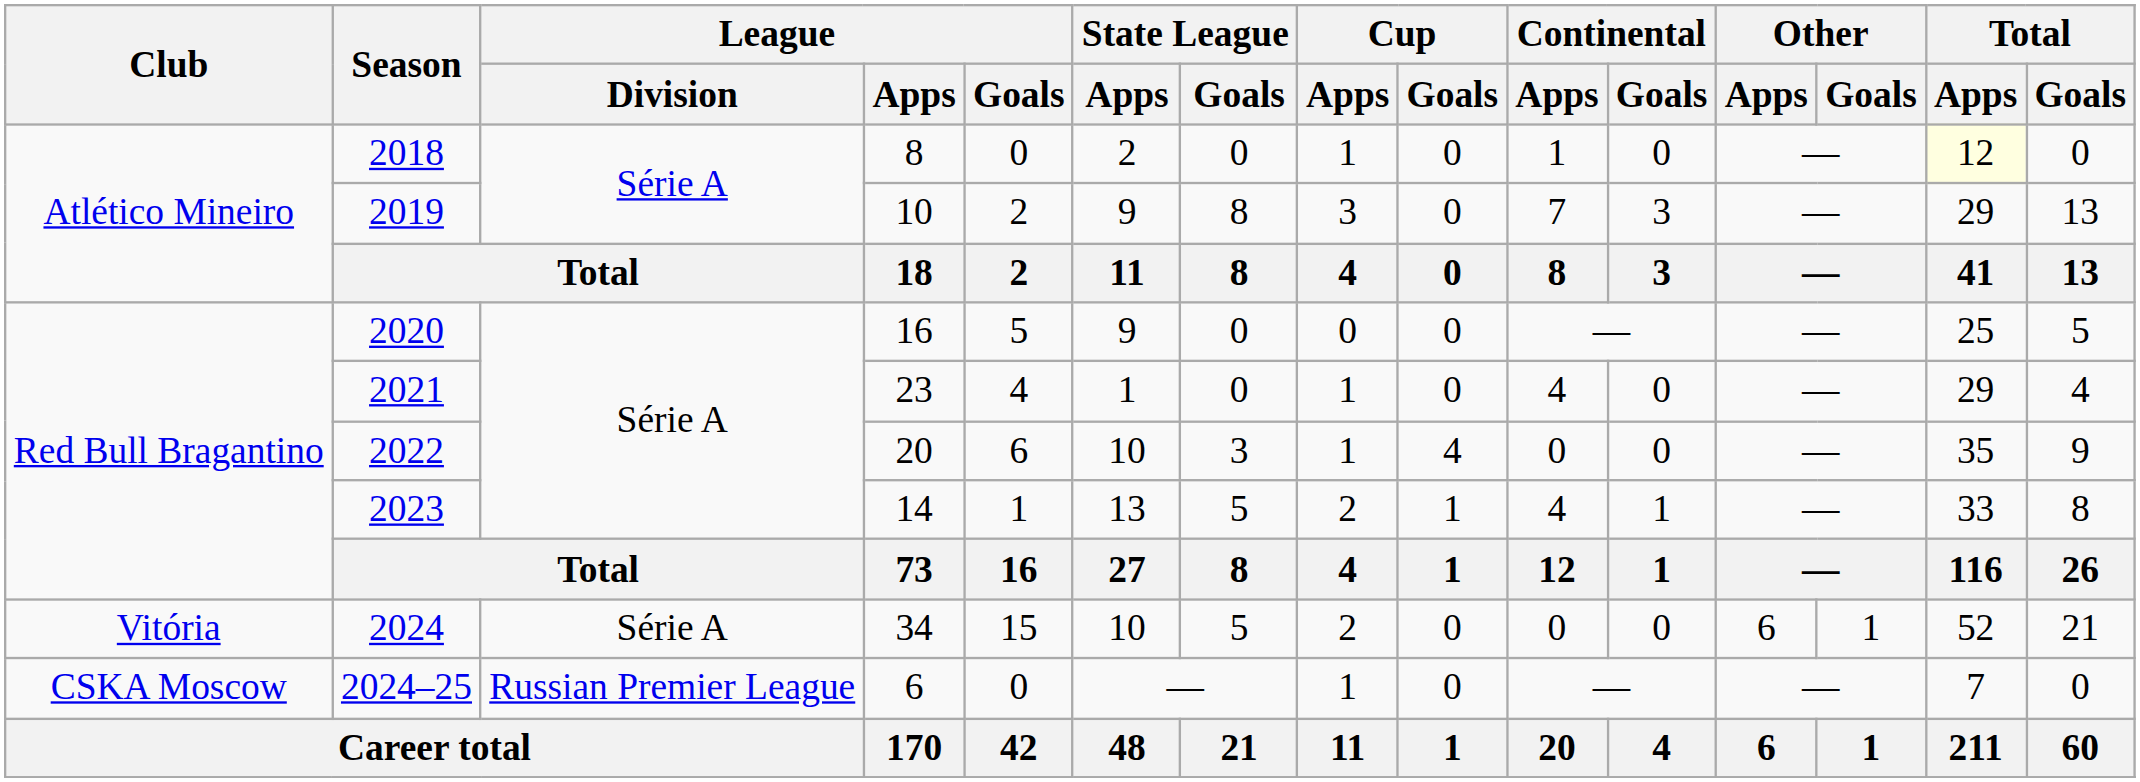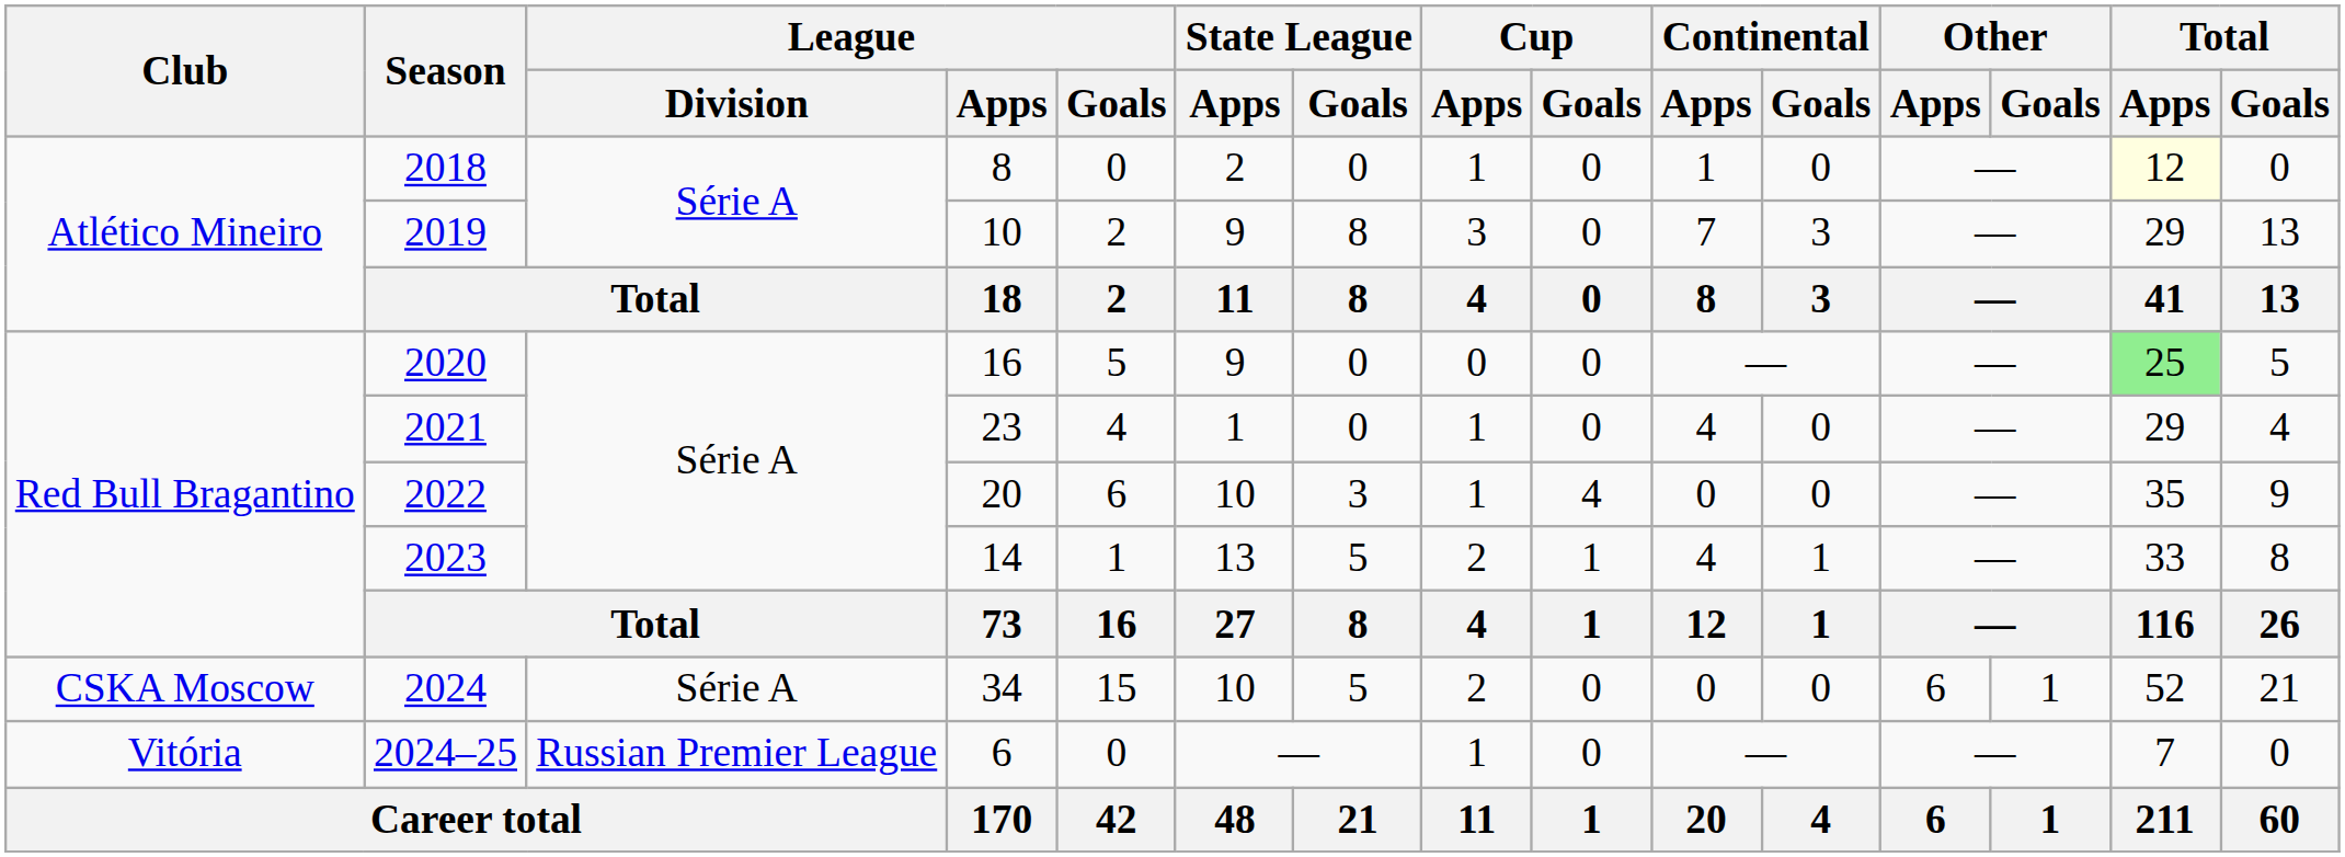 <table class="wikitable" style="text-align: center">
 <tr>
 <th rowspan="2">Club</th>
 <th rowspan="2">Season</th>
 <th colspan="3">League</th>
 <th colspan="2">State League</th>
 <th colspan="2">Cup</th>
 <th colspan="2">Continental</th>
 <th colspan="2">Other</th>
 <th colspan="2">Total</th>
 </tr>
 <tr>
 <th>Division</th>
 <th>Apps</th>
 <th>Goals</th>
 <th>Apps</th>
 <th>Goals</th>
 <th>Apps</th>
 <th>Goals</th>
 <th>Apps</th>
 <th>Goals</th>
 <th>Apps</th>
 <th>Goals</th>
 <th>Apps</th>
 <th>Goals</th>
 </tr>
 <tr>
 <td rowspan="3"><a href='#'>Atlético Mineiro</a></td>
 <td><a href='#'>2018</a></td>
 <td rowspan="2"><a href='#'>Série A</a></td>
 <td>8</td>
 <td>0</td>
 <td>2</td>
 <td>0</td>
 <td>1</td>
 <td>0</td>
 <td>1</td>
 <td>0</td>
 <td colspan="2">—</td>
 <td style="background: lightyellow;">12</td>
 <td>0</td>
 </tr>
 <tr>
 <td><a href='#'>2019</a></td>
 <td>10</td>
 <td>2</td>
 <td>9</td>
 <td>8</td>
 <td>3</td>
 <td>0</td>
 <td>7</td>
 <td>3</td>
 <td colspan="2">—</td>
 <td>29</td>
 <td>13</td>
 </tr>
 <tr>
 <th colspan="2">Total</th>
 <th>18</th>
 <th>2</th>
 <th>11</th>
 <th>8</th>
 <th>4</th>
 <th>0</th>
 <th>8</th>
 <th>3</th>
 <th colspan="2">—</th>
 <th>41</th>
 <th>13</th>
 </tr>
 <tr>
 <td rowspan="5"><a href='#'>Red Bull Bragantino</a></td>
 <td><a href='#'>2020</a></td>
 <td rowspan="4">Série A</td>
 <td>16</td>
 <td>5</td>
 <td>9</td>
 <td>0</td>
 <td>0</td>
 <td>0</td>
 <td colspan="2">—</td>
 <td colspan="2">—</td>
-<td>25</td>
+<td style="background: lightgreen;">25</td>
 <td>5</td>
 </tr>
 <tr>
 <td><a href='#'>2021</a></td>
 <td>23</td>
 <td>4</td>
 <td>1</td>
 <td>0</td>
 <td>1</td>
 <td>0</td>
 <td>4</td>
 <td>0</td>
 <td colspan="2">—</td>
 <td>29</td>
 <td>4</td>
 </tr>
 <tr>
 <td><a href='#'>2022</a></td>
 <td>20</td>
 <td>6</td>
 <td>10</td>
 <td>3</td>
 <td>1</td>
 <td>4</td>
 <td>0</td>
 <td>0</td>
 <td colspan="2">—</td>
 <td>35</td>
 <td>9</td>
 </tr>
 <tr>
 <td><a href='#'>2023</a></td>
 <td>14</td>
 <td>1</td>
 <td>13</td>
 <td>5</td>
 <td>2</td>
 <td>1</td>
 <td>4</td>
 <td>1</td>
 <td colspan="2">—</td>
 <td>33</td>
 <td>8</td>
 </tr>
 <tr>
 <th colspan="2">Total</th>
 <th>73</th>
 <th>16</th>
 <th>27</th>
 <th>8</th>
 <th>4</th>
 <th>1</th>
 <th>12</th>
 <th>1</th>
 <th colspan="2">—</th>
 <th>116</th>
 <th>26</th>
 </tr>
 <tr>
-<td><a href='#'>Vitória</a></td>
+<td><a href='#'>CSKA Moscow</a></td>
 <td><a href='#'>2024</a></td>
 <td>Série A</td>
 <td>34</td>
 <td>15</td>
 <td>10</td>
 <td>5</td>
 <td>2</td>
 <td>0</td>
 <td>0</td>
 <td>0</td>
 <td>6</td>
 <td>1</td>
 <td>52</td>
 <td>21</td>
 </tr>
 <tr>
-<td><a href='#'>CSKA Moscow</a></td>
+<td><a href='#'>Vitória</a></td>
 <td><a href='#'>2024–25</a></td>
 <td><a href='#'>Russian Premier League</a></td>
 <td>6</td>
 <td>0</td>
 <td colspan="2">—</td>
 <td>1</td>
 <td>0</td>
 <td colspan="2">—</td>
 <td colspan="2">—</td>
 <td>7</td>
 <td>0</td>
 </tr>
 <tr>
 <th colspan="3"><strong>Career total</strong></th>
 <th>170</th>
 <th>42</th>
 <th>48</th>
 <th>21</th>
 <th>11</th>
 <th>1</th>
 <th>20</th>
 <th>4</th>
 <th>6</th>
 <th>1</th>
 <th>211</th>
 <th>60</th>
 </tr>
 <tr>
 </tr>
 </table>
